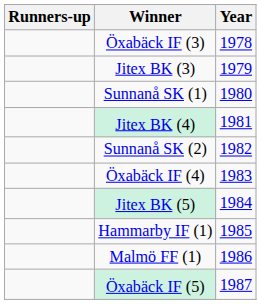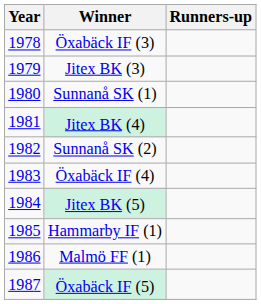 <table class="wikitable sortable plainrowheaders" style="text-align: center;">
 <tr>
+<th>Year</th>
+<th>Winner</th>
 <th>Runners-up</th>
-<th>Winner</th>
-<th>Year</th>
 </tr>
 <tr>
+<td><a href='#'>1978</a></td>
+<td><a href='#'>Öxabäck IF</a> (3)</td>
 <td></td>
-<td><a href='#'>Öxabäck IF</a> (3)</td>
-<td><a href='#'>1978</a></td>
 </tr>
 <tr>
+<td><a href='#'>1979</a></td>
+<td><a href='#'>Jitex BK</a> (3)</td>
 <td></td>
-<td><a href='#'>Jitex BK</a> (3)</td>
-<td><a href='#'>1979</a></td>
 </tr>
 <tr>
+<td><a href='#'>1980</a></td>
+<td><a href='#'>Sunnanå SK</a> (1)</td>
 <td></td>
-<td><a href='#'>Sunnanå SK</a> (1)</td>
-<td><a href='#'>1980</a></td>
 </tr>
 <tr>
+<td><a href='#'>1981</a></td>
+<td bgcolor="#CEF2E0" align="center"><a href='#'>Jitex BK</a> (4)<sup></sup></td>
 <td></td>
-<td bgcolor="#CEF2E0" align="center"><a href='#'>Jitex BK</a> (4)<sup></sup></td>
-<td><a href='#'>1981</a></td>
 </tr>
 <tr>
+<td><a href='#'>1982</a></td>
+<td><a href='#'>Sunnanå SK</a> (2)</td>
 <td></td>
-<td><a href='#'>Sunnanå SK</a> (2)</td>
-<td><a href='#'>1982</a></td>
 </tr>
 <tr>
+<td><a href='#'>1983</a></td>
+<td><a href='#'>Öxabäck IF</a> (4)</td>
 <td></td>
-<td><a href='#'>Öxabäck IF</a> (4)</td>
-<td><a href='#'>1983</a></td>
 </tr>
 <tr>
+<td><a href='#'>1984</a></td>
+<td bgcolor="#CEF2E0" align="center"><a href='#'>Jitex BK</a> (5)<sup></sup></td>
 <td></td>
-<td bgcolor="#CEF2E0" align="center"><a href='#'>Jitex BK</a> (5)<sup></sup></td>
-<td><a href='#'>1984</a></td>
 </tr>
 <tr>
+<td><a href='#'>1985</a></td>
+<td><a href='#'>Hammarby IF</a> (1)</td>
 <td></td>
-<td><a href='#'>Hammarby IF</a> (1)</td>
-<td><a href='#'>1985</a></td>
 </tr>
 <tr>
+<td><a href='#'>1986</a></td>
+<td><a href='#'>Malmö FF</a> (1)</td>
 <td></td>
-<td><a href='#'>Malmö FF</a> (1)</td>
-<td><a href='#'>1986</a></td>
 </tr>
 <tr>
+<td><a href='#'>1987</a></td>
+<td bgcolor="#CEF2E0" align="center"><a href='#'>Öxabäck IF</a> (5)<sup></sup></td>
 <td></td>
-<td bgcolor="#CEF2E0" align="center"><a href='#'>Öxabäck IF</a> (5)<sup></sup></td>
-<td><a href='#'>1987</a></td>
 </tr>
 </table>
